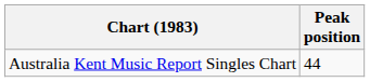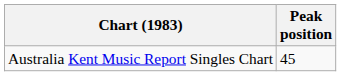 <table class="wikitable">
 <tr>
 <th>Chart (1983)</th>
 <th>Peak<br>position</th>
 </tr>
 <tr>
 <td>Australia <a href='#'>Kent Music Report</a> Singles Chart</td>
-<td align="centre">44</td>
+<td align="centre">45</td>
 </tr>
 </table>
